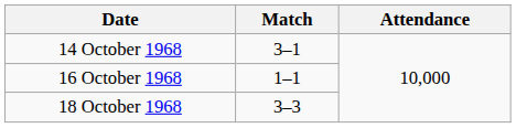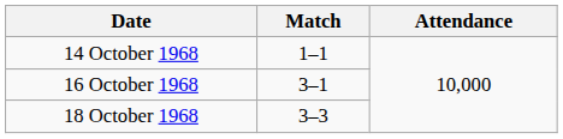 <table class="wikitable" style="text-align:center; width:50%;">
 <tr>
 <th scope=col>Date</th>
 <th scope=col>Match</th>
 <th scope=col>Attendance</th>
 </tr>
 <tr>
 <td>14 October <a href='#'>1968</a></td>
-<td> 3–1 </td>
+<td> 1–1 </td>
 <td rowspan="3">10,000</td>
 </tr>
 <tr>
 <td>16 October <a href='#'>1968</a></td>
-<td> 1–1 </td>
+<td> 3–1 </td>
 </tr>
 <tr>
 <td>18 October <a href='#'>1968</a></td>
 <td> 3–3 </td>
 </tr>
 </table>
